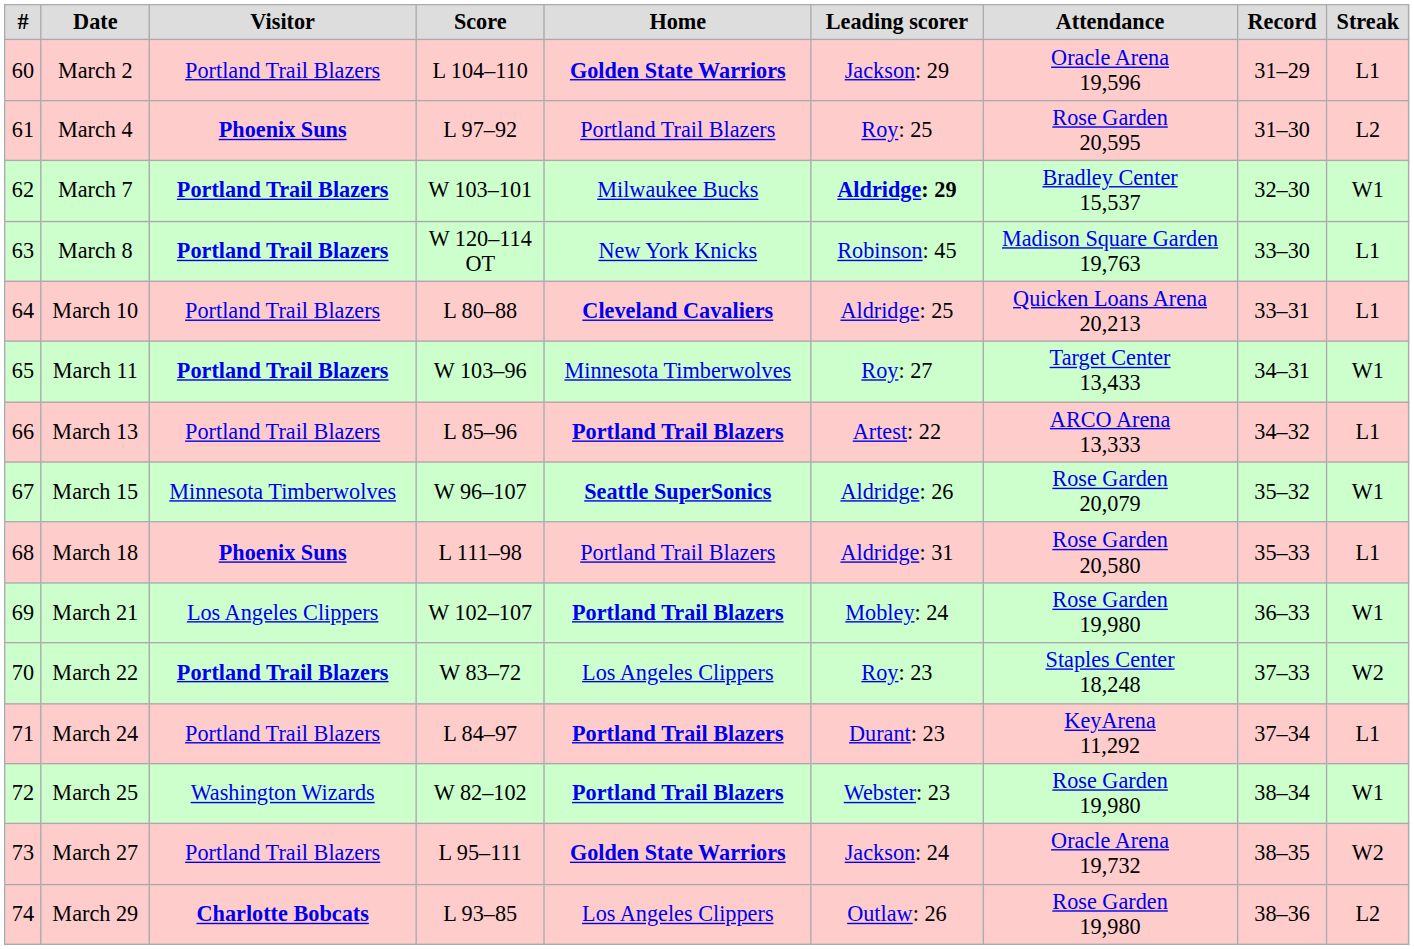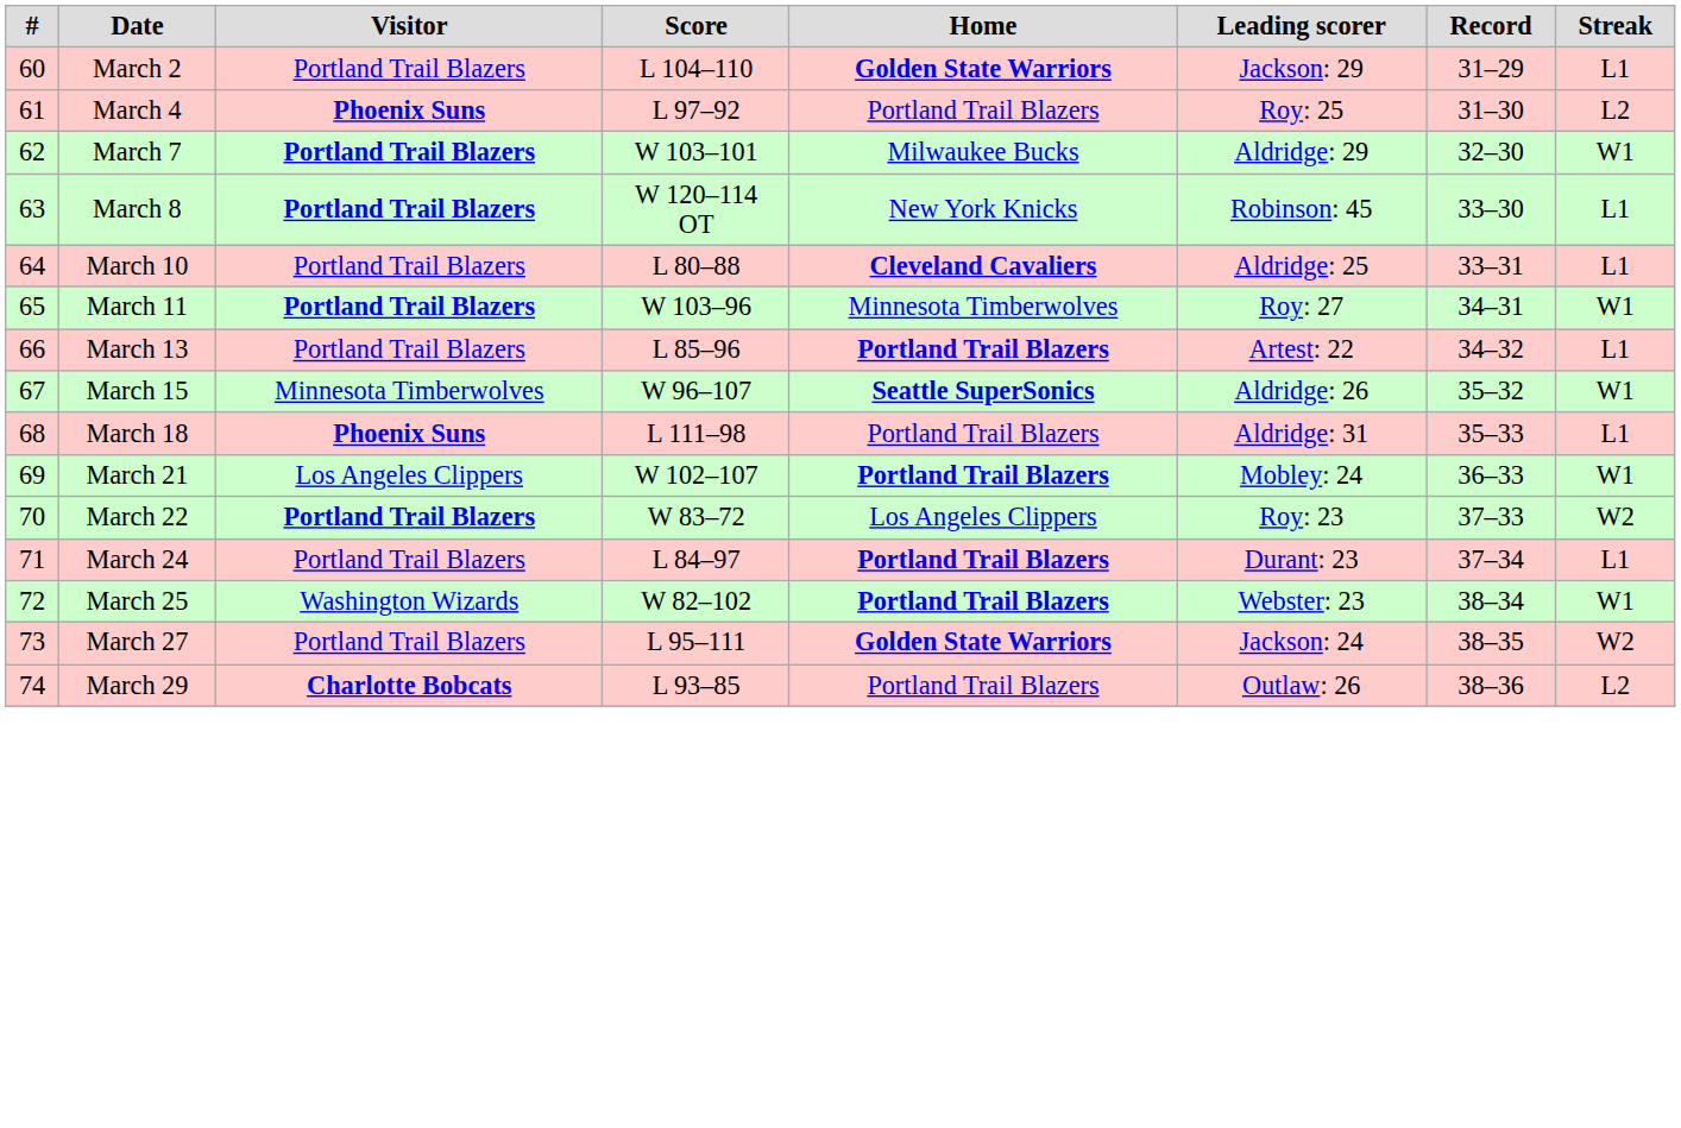 <table class="wikitable" width="80%">
 <tr align="center"  bgcolor="#dddddd">
 <td><strong>#</strong></td>
 <td><strong>Date</strong></td>
 <td><strong>Visitor</strong></td>
 <td><strong>Score</strong></td>
 <td><strong>Home</strong></td>
 <td><strong>Leading scorer</strong></td>
-<td><strong>Attendance</strong></td>
 <td><strong>Record</strong></td>
 <td><strong>Streak</strong></td>
 </tr>
 <tr align="center" bgcolor="#ffcccc">
 <td>60</td>
 <td>March 2</td>
 <td><a href='#'>Portland Trail Blazers</a></td>
 <td>L 104–110</td>
 <td><strong><a href='#'>Golden State Warriors</a></strong></td>
 <td><a href='#'>Jackson</a>: 29</td>
-<td><a href='#'>Oracle Arena</a><br>19,596</td>
 <td>31–29</td>
 <td>L1</td>
 </tr>
 <tr align="center" bgcolor="#ffcccc">
 <td>61</td>
 <td>March 4</td>
 <td><strong><a href='#'>Phoenix Suns</a></strong></td>
 <td>L 97–92</td>
 <td><a href='#'>Portland Trail Blazers</a></td>
 <td><a href='#'>Roy</a>: 25</td>
-<td><a href='#'>Rose Garden</a><br>20,595</td>
 <td>31–30</td>
 <td>L2</td>
 </tr>
 <tr align="center" bgcolor="#ccffcc">
 <td>62</td>
 <td>March 7</td>
 <td><strong><a href='#'>Portland Trail Blazers</a></strong></td>
 <td>W 103–101</td>
 <td><a href='#'>Milwaukee Bucks</a></td>
-<td><strong><a href='#'>Aldridge</a>: 29</strong></td>
-<td><a href='#'>Bradley Center</a><br>15,537</td>
+<td><a href='#'>Aldridge</a>: 29</td>
 <td>32–30</td>
 <td>W1</td>
 </tr>
 <tr align="center" bgcolor="#ccffcc">
 <td>63</td>
 <td>March 8</td>
 <td><strong><a href='#'>Portland Trail Blazers</a></strong></td>
 <td>W 120–114<br>OT</td>
 <td><a href='#'>New York Knicks</a></td>
 <td><a href='#'>Robinson</a>: 45</td>
-<td><a href='#'>Madison Square Garden</a><br>19,763</td>
 <td>33–30</td>
 <td>L1</td>
 </tr>
 <tr align="center" bgcolor="#ffcccc">
 <td>64</td>
 <td>March 10</td>
 <td><a href='#'>Portland Trail Blazers</a></td>
 <td>L 80–88</td>
 <td><strong><a href='#'>Cleveland Cavaliers</a></strong></td>
 <td><a href='#'>Aldridge</a>: 25</td>
-<td><a href='#'>Quicken Loans Arena</a><br>20,213</td>
 <td>33–31</td>
 <td>L1</td>
 </tr>
 <tr align="center" bgcolor="#ccffcc">
 <td>65</td>
 <td>March 11</td>
 <td><strong><a href='#'>Portland Trail Blazers</a></strong></td>
 <td>W 103–96</td>
 <td><a href='#'>Minnesota Timberwolves</a></td>
 <td><a href='#'>Roy</a>: 27</td>
-<td><a href='#'>Target Center</a><br>13,433</td>
 <td>34–31</td>
 <td>W1</td>
 </tr>
 <tr align="center" bgcolor="#ffcccc">
 <td>66</td>
 <td>March 13</td>
 <td><a href='#'>Portland Trail Blazers</a></td>
 <td>L 85–96</td>
 <td><strong><a href='#'>Portland Trail Blazers</a></strong></td>
 <td><a href='#'>Artest</a>: 22</td>
-<td><a href='#'>ARCO Arena</a><br>13,333</td>
 <td>34–32</td>
 <td>L1</td>
 </tr>
 <tr align="center" bgcolor="#ccffcc">
 <td>67</td>
 <td>March 15</td>
 <td><a href='#'>Minnesota Timberwolves</a></td>
 <td>W 96–107</td>
 <td><strong><a href='#'>Seattle SuperSonics</a></strong></td>
 <td><a href='#'>Aldridge</a>: 26</td>
-<td><a href='#'>Rose Garden</a><br>20,079</td>
 <td>35–32</td>
 <td>W1</td>
 </tr>
 <tr align="center" bgcolor="#ffcccc">
 <td>68</td>
 <td>March 18</td>
 <td><strong><a href='#'>Phoenix Suns</a></strong></td>
 <td>L 111–98</td>
 <td><a href='#'>Portland Trail Blazers</a></td>
 <td><a href='#'>Aldridge</a>: 31</td>
-<td><a href='#'>Rose Garden</a><br>20,580</td>
 <td>35–33</td>
 <td>L1</td>
 </tr>
 <tr align="center" bgcolor="#ccffcc">
 <td>69</td>
 <td>March 21</td>
 <td><a href='#'>Los Angeles Clippers</a></td>
 <td>W 102–107</td>
 <td><strong><a href='#'>Portland Trail Blazers</a></strong></td>
 <td><a href='#'>Mobley</a>: 24</td>
-<td><a href='#'>Rose Garden</a><br>19,980</td>
 <td>36–33</td>
 <td>W1</td>
 </tr>
 <tr align="center" bgcolor="#ccffcc">
 <td>70</td>
 <td>March 22</td>
 <td><strong><a href='#'>Portland Trail Blazers</a></strong></td>
 <td>W 83–72</td>
 <td><a href='#'>Los Angeles Clippers</a></td>
 <td><a href='#'>Roy</a>: 23</td>
-<td><a href='#'>Staples Center</a><br>18,248</td>
 <td>37–33</td>
 <td>W2</td>
 </tr>
 <tr align="center" bgcolor="#ffcccc">
 <td>71</td>
 <td>March 24</td>
 <td><a href='#'>Portland Trail Blazers</a></td>
 <td>L 84–97</td>
 <td><strong><a href='#'>Portland Trail Blazers</a></strong></td>
 <td><a href='#'>Durant</a>: 23</td>
-<td><a href='#'>KeyArena</a><br>11,292</td>
 <td>37–34</td>
 <td>L1</td>
 </tr>
 <tr align="center" bgcolor="#ccffcc">
 <td>72</td>
 <td>March 25</td>
 <td><a href='#'>Washington Wizards</a></td>
 <td>W 82–102</td>
 <td><strong><a href='#'>Portland Trail Blazers</a></strong></td>
 <td><a href='#'>Webster</a>: 23</td>
-<td><a href='#'>Rose Garden</a><br>19,980</td>
 <td>38–34</td>
 <td>W1</td>
 </tr>
 <tr align="center" bgcolor="#ffcccc">
 <td>73</td>
 <td>March 27</td>
 <td><a href='#'>Portland Trail Blazers</a></td>
 <td>L 95–111</td>
 <td><strong><a href='#'>Golden State Warriors</a></strong></td>
 <td><a href='#'>Jackson</a>: 24</td>
-<td><a href='#'>Oracle Arena</a><br>19,732</td>
 <td>38–35</td>
 <td>W2</td>
 </tr>
 <tr align="center" bgcolor="#ffcccc">
 <td>74</td>
 <td>March 29</td>
 <td><strong><a href='#'>Charlotte Bobcats</a></strong></td>
 <td>L 93–85</td>
-<td><a href='#'>Los Angeles Clippers</a></td>
+<td><a href='#'>Portland Trail Blazers</a></td>
 <td><a href='#'>Outlaw</a>: 26</td>
-<td><a href='#'>Rose Garden</a><br>19,980</td>
 <td>38–36</td>
 <td>L2</td>
 </tr>
 </table>
